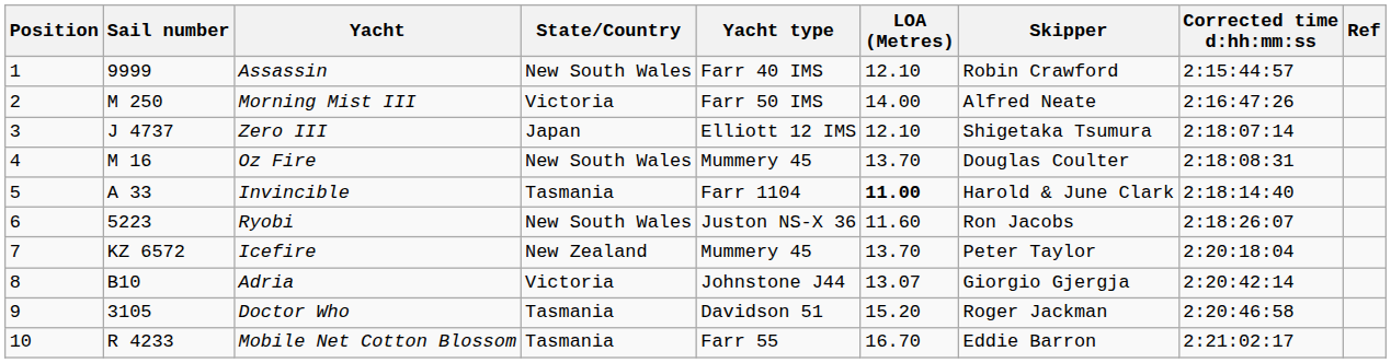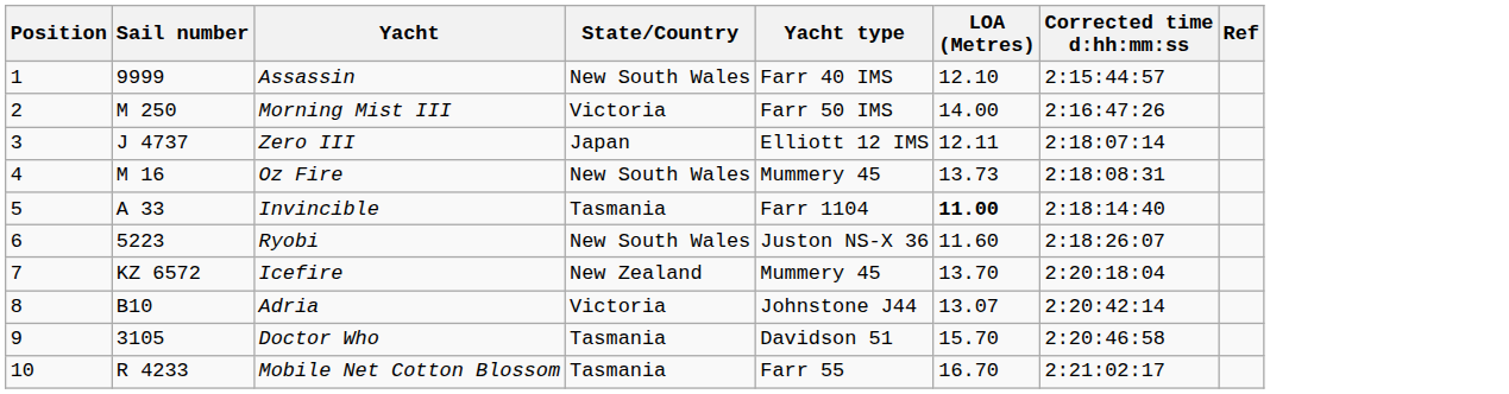 <table class="wikitable">
 <tr>
 <th>Position</th>
 <th>Sail number</th>
 <th>Yacht</th>
 <th>State/Country</th>
 <th>Yacht type</th>
 <th>LOA <br>(Metres)</th>
-<th>Skipper</th>
 <th>Corrected time <br>d:hh:mm:ss</th>
 <th>Ref</th>
 </tr>
 <tr>
 <td>1</td>
 <td>9999</td>
 <td><em>Assassin</em></td>
 <td> New South Wales</td>
 <td>Farr 40 IMS</td>
 <td>12.10</td>
-<td>Robin Crawford</td>
 <td>2:15:44:57</td>
 <td></td>
 </tr>
 <tr>
 <td>2</td>
 <td>M 250</td>
 <td><em>Morning Mist III</em></td>
 <td> Victoria</td>
 <td>Farr 50 IMS</td>
 <td>14.00</td>
-<td>Alfred Neate</td>
 <td>2:16:47:26</td>
 <td></td>
 </tr>
 <tr>
 <td>3</td>
 <td>J 4737</td>
 <td><em>Zero III</em></td>
 <td> Japan</td>
 <td>Elliott 12 IMS</td>
-<td>12.10</td>
-<td>Shigetaka Tsumura</td>
+<td>12.11</td>
 <td>2:18:07:14</td>
 <td></td>
 </tr>
 <tr>
 <td>4</td>
 <td>M 16</td>
 <td><em>Oz Fire</em></td>
 <td> New South Wales</td>
 <td>Mummery 45</td>
-<td>13.70</td>
-<td>Douglas Coulter</td>
+<td>13.73</td>
 <td>2:18:08:31</td>
 <td></td>
 </tr>
 <tr>
 <td>5</td>
 <td>A 33</td>
 <td><em>Invincible</em></td>
 <td> Tasmania</td>
 <td>Farr 1104</td>
 <td><strong>11.00</strong></td>
-<td>Harold & June Clark</td>
 <td>2:18:14:40</td>
 <td></td>
 </tr>
 <tr>
 <td>6</td>
 <td>5223</td>
 <td><em>Ryobi</em></td>
 <td> New South Wales</td>
 <td>Juston NS-X 36</td>
 <td>11.60</td>
-<td>Ron Jacobs</td>
 <td>2:18:26:07</td>
 <td></td>
 </tr>
 <tr>
 <td>7</td>
 <td>KZ 6572</td>
 <td><em>Icefire</em></td>
 <td> New Zealand</td>
 <td>Mummery 45</td>
 <td>13.70</td>
-<td>Peter Taylor</td>
 <td>2:20:18:04</td>
 <td></td>
 </tr>
 <tr>
 <td>8</td>
 <td>B10</td>
 <td><em>Adria</em></td>
 <td> Victoria</td>
 <td>Johnstone J44</td>
 <td>13.07</td>
-<td>Giorgio Gjergja</td>
 <td>2:20:42:14</td>
 <td></td>
 </tr>
 <tr>
 <td>9</td>
 <td>3105</td>
 <td><em>Doctor Who</em></td>
 <td> Tasmania</td>
 <td>Davidson 51</td>
-<td>15.20</td>
-<td>Roger Jackman</td>
+<td>15.70</td>
 <td>2:20:46:58</td>
 <td></td>
 </tr>
 <tr>
 <td>10</td>
 <td>R 4233</td>
 <td><em>Mobile Net Cotton Blossom</em></td>
 <td> Tasmania</td>
 <td>Farr 55</td>
 <td>16.70</td>
-<td>Eddie Barron</td>
 <td>2:21:02:17</td>
 <td></td>
 </tr>
 </table>
